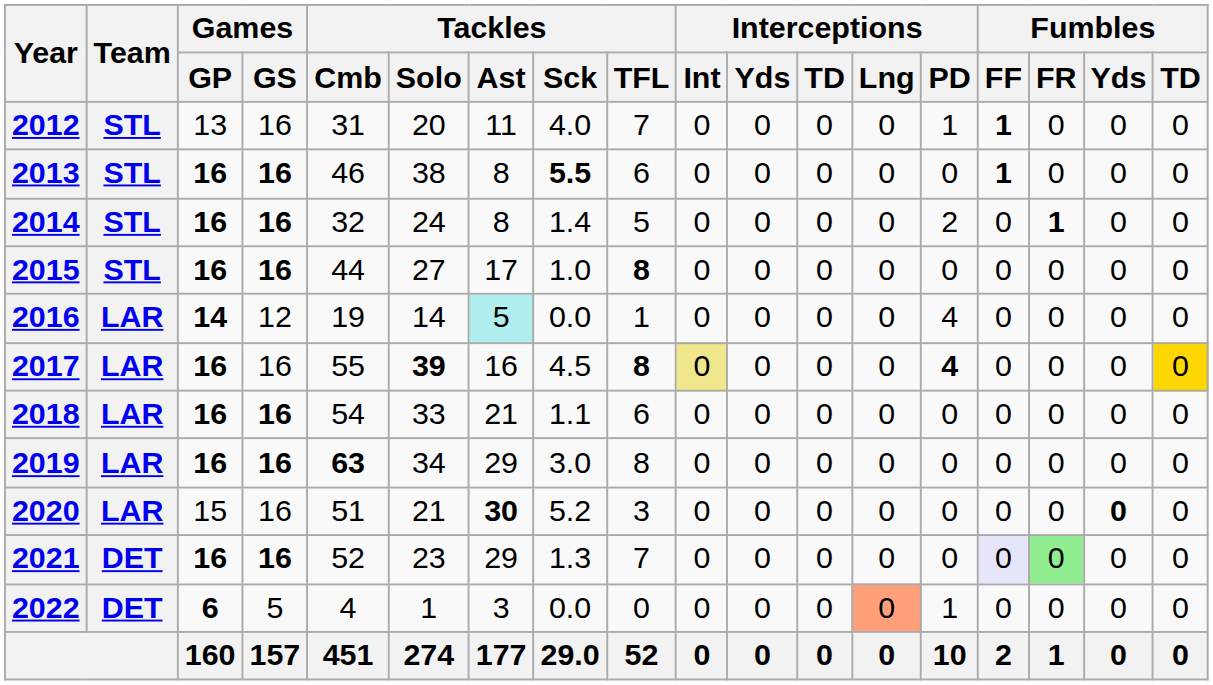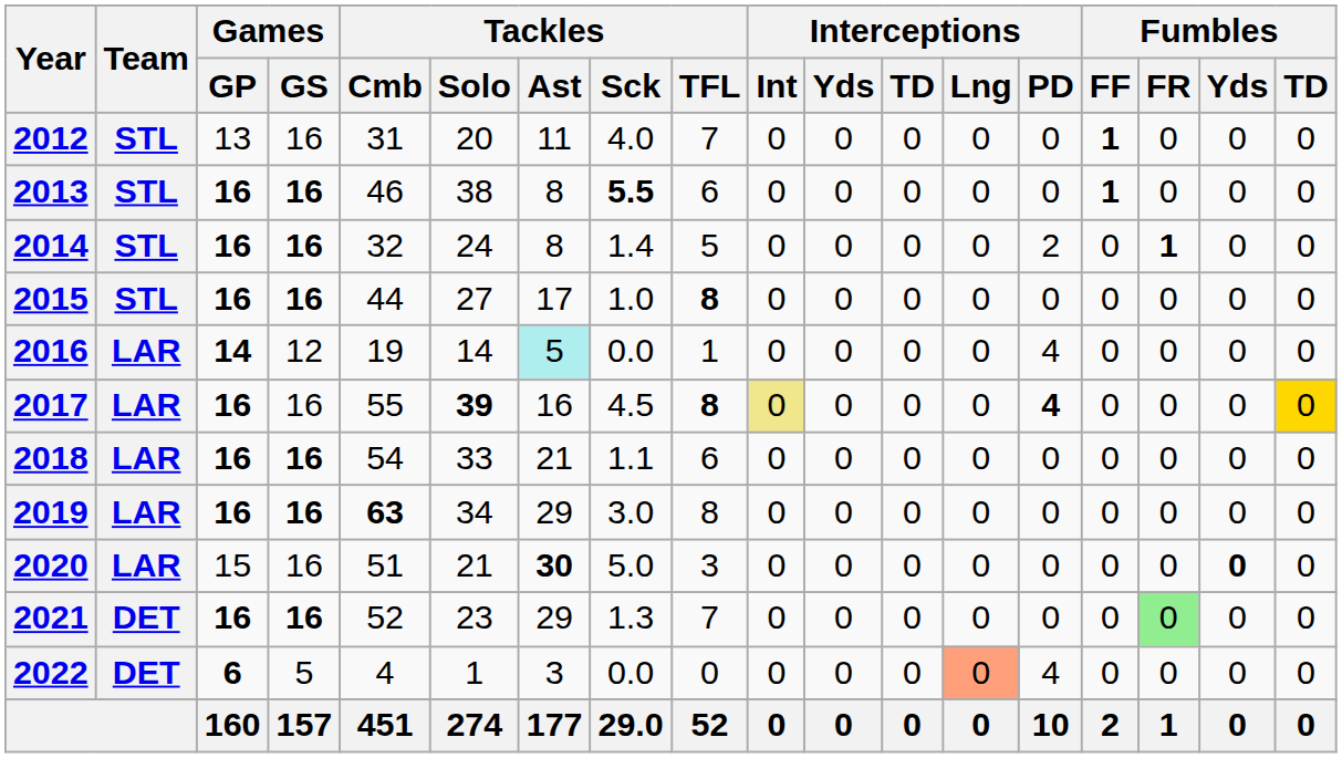 <table class="wikitable" style="text-align:center">
 <tr>
 <th rowspan="2">Year</th>
 <th rowspan="2">Team</th>
 <th colspan="2">Games</th>
 <th colspan="5">Tackles</th>
 <th colspan="5">Interceptions</th>
 <th colspan="4">Fumbles</th>
 </tr>
 <tr>
 <th>GP</th>
 <th>GS</th>
 <th>Cmb</th>
 <th>Solo</th>
 <th>Ast</th>
 <th>Sck</th>
 <th>TFL</th>
 <th>Int</th>
 <th>Yds</th>
 <th>TD</th>
 <th>Lng</th>
 <th>PD</th>
 <th>FF</th>
 <th>FR</th>
 <th>Yds</th>
 <th>TD</th>
 </tr>
 <tr>
 <th><a href='#'>2012</a></th>
 <th><a href='#'>STL</a></th>
 <td>13</td>
 <td>16</td>
 <td>31</td>
 <td>20</td>
 <td>11</td>
 <td>4.0</td>
 <td>7</td>
 <td>0</td>
 <td>0</td>
 <td>0</td>
 <td>0</td>
-<td>1</td>
+<td>0</td>
 <td><strong>1</strong></td>
 <td>0</td>
 <td>0</td>
 <td>0</td>
 </tr>
 <tr>
 <th><a href='#'>2013</a></th>
 <th><a href='#'>STL</a></th>
 <td><strong>16</strong></td>
 <td><strong>16</strong></td>
 <td>46</td>
 <td>38</td>
 <td>8</td>
 <td><strong>5.5</strong></td>
 <td>6</td>
 <td>0</td>
 <td>0</td>
 <td>0</td>
 <td>0</td>
 <td>0</td>
 <td><strong>1</strong></td>
 <td>0</td>
 <td>0</td>
 <td>0</td>
 </tr>
 <tr>
 <th><a href='#'>2014</a></th>
 <th><a href='#'>STL</a></th>
 <td><strong>16</strong></td>
 <td><strong>16</strong></td>
 <td>32</td>
 <td>24</td>
 <td>8</td>
 <td>1.4</td>
 <td>5</td>
 <td>0</td>
 <td>0</td>
 <td>0</td>
 <td>0</td>
 <td>2</td>
 <td>0</td>
 <td><strong>1</strong></td>
 <td>0</td>
 <td>0</td>
 </tr>
 <tr>
 <th><a href='#'>2015</a></th>
 <th><a href='#'>STL</a></th>
 <td><strong>16</strong></td>
 <td><strong>16</strong></td>
 <td>44</td>
 <td>27</td>
 <td>17</td>
 <td>1.0</td>
 <td><strong>8</strong></td>
 <td>0</td>
 <td>0</td>
 <td>0</td>
 <td>0</td>
 <td>0</td>
 <td>0</td>
 <td>0</td>
 <td>0</td>
 <td>0</td>
 </tr>
 <tr>
 <th><a href='#'>2016</a></th>
 <th><a href='#'>LAR</a></th>
 <td><strong>14</strong></td>
 <td>12</td>
 <td>19</td>
 <td>14</td>
 <td style="background: paleturquoise;">5</td>
 <td>0.0</td>
 <td>1</td>
 <td>0</td>
 <td>0</td>
 <td>0</td>
 <td>0</td>
 <td>4</td>
 <td>0</td>
 <td>0</td>
 <td>0</td>
 <td>0</td>
 </tr>
 <tr>
 <th><a href='#'>2017</a></th>
 <th><a href='#'>LAR</a></th>
 <td><strong>16</strong></td>
 <td>16</td>
 <td>55</td>
 <td><strong>39</strong></td>
 <td>16</td>
 <td>4.5</td>
 <td><strong>8</strong></td>
 <td style="background: khaki;">0</td>
 <td>0</td>
 <td>0</td>
 <td>0</td>
 <td><strong>4</strong></td>
 <td>0</td>
 <td>0</td>
 <td>0</td>
 <td style="background: gold;">0</td>
 </tr>
 <tr>
 <th><a href='#'>2018</a></th>
 <th><a href='#'>LAR</a></th>
 <td><strong>16</strong></td>
 <td><strong>16</strong></td>
 <td>54</td>
 <td>33</td>
 <td>21</td>
 <td>1.1</td>
 <td>6</td>
 <td>0</td>
 <td>0</td>
 <td>0</td>
 <td>0</td>
 <td>0</td>
 <td>0</td>
 <td>0</td>
 <td>0</td>
 <td>0</td>
 </tr>
 <tr>
 <th><a href='#'>2019</a></th>
 <th><a href='#'>LAR</a></th>
 <td><strong>16</strong></td>
 <td><strong>16</strong></td>
 <td><strong>63</strong></td>
 <td>34</td>
 <td>29</td>
 <td>3.0</td>
 <td>8</td>
 <td>0</td>
 <td>0</td>
 <td>0</td>
 <td>0</td>
 <td>0</td>
 <td>0</td>
 <td>0</td>
 <td>0</td>
 <td>0</td>
 </tr>
 <tr>
 <th><a href='#'>2020</a></th>
 <th><a href='#'>LAR</a></th>
 <td>15</td>
 <td>16</td>
 <td>51</td>
 <td>21</td>
 <td><strong>30</strong></td>
-<td>5.2</td>
+<td>5.0</td>
 <td>3</td>
 <td>0</td>
 <td>0</td>
 <td>0</td>
 <td>0</td>
 <td>0</td>
 <td>0</td>
 <td>0</td>
 <td><strong>0</strong></td>
 <td>0</td>
 </tr>
 <tr>
 <th><a href='#'>2021</a></th>
 <th><a href='#'>DET</a></th>
 <td><strong>16</strong></td>
 <td><strong>16</strong></td>
 <td>52</td>
 <td>23</td>
 <td>29</td>
 <td>1.3</td>
 <td>7</td>
 <td>0</td>
 <td>0</td>
 <td>0</td>
 <td>0</td>
 <td>0</td>
-<td style="background: lavender;">0</td>
+<td>0</td>
 <td style="background: lightgreen;">0</td>
 <td>0</td>
 <td>0</td>
 </tr>
 <tr>
 <th><a href='#'>2022</a></th>
 <th><a href='#'>DET</a></th>
 <td><strong>6</strong></td>
 <td>5</td>
 <td>4</td>
 <td>1</td>
 <td>3</td>
 <td>0.0</td>
 <td>0</td>
 <td>0</td>
 <td>0</td>
 <td>0</td>
 <td style="background: lightsalmon;">0</td>
-<td>1</td>
+<td>4</td>
 <td>0</td>
 <td>0</td>
 <td>0</td>
 <td>0</td>
 </tr>
 <tr>
 <th colspan="2"></th>
 <th>160</th>
 <th>157</th>
 <th>451</th>
 <th>274</th>
 <th>177</th>
 <th>29.0</th>
 <th>52</th>
 <th>0</th>
 <th>0</th>
 <th>0</th>
 <th>0</th>
 <th>10</th>
 <th>2</th>
 <th>1</th>
 <th>0</th>
 <th>0</th>
 </tr>
 </table>
